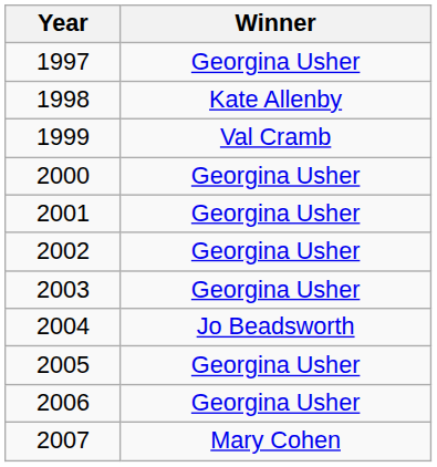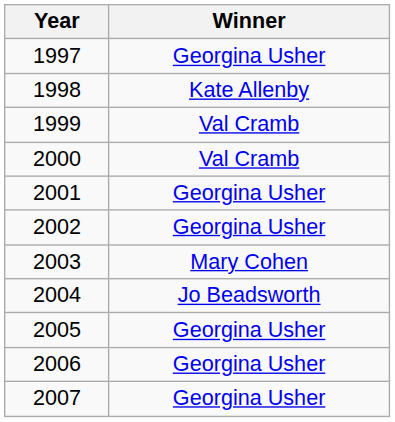 <table class="wikitable" style="text-align:center">
 <tr>
 <th width=70>Year</th>
 <th width=200>Winner</th>
 </tr>
 <tr>
 <td>1997</td>
 <td><a href='#'>Georgina Usher</a></td>
 </tr>
 <tr>
 <td>1998</td>
 <td><a href='#'>Kate Allenby</a></td>
 </tr>
 <tr>
 <td>1999</td>
 <td><a href='#'>Val Cramb</a></td>
 </tr>
 <tr>
 <td>2000</td>
-<td><a href='#'>Georgina Usher</a></td>
+<td><a href='#'>Val Cramb</a></td>
 </tr>
 <tr>
 <td>2001</td>
 <td><a href='#'>Georgina Usher</a></td>
 </tr>
 <tr>
 <td>2002</td>
 <td><a href='#'>Georgina Usher</a></td>
 </tr>
 <tr>
 <td>2003</td>
-<td><a href='#'>Georgina Usher</a></td>
+<td><a href='#'>Mary Cohen</a></td>
 </tr>
 <tr>
 <td>2004</td>
 <td><a href='#'>Jo Beadsworth</a></td>
 </tr>
 <tr>
 <td>2005</td>
 <td><a href='#'>Georgina Usher</a></td>
 </tr>
 <tr>
 <td>2006</td>
 <td><a href='#'>Georgina Usher</a></td>
 </tr>
 <tr>
 <td>2007</td>
-<td><a href='#'>Mary Cohen</a></td>
+<td><a href='#'>Georgina Usher</a></td>
 </tr>
 </table>
